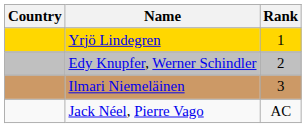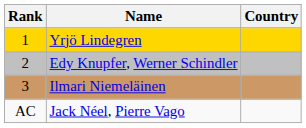 <table class="wikitable sortable" style="text-align:center">
 <tr>
+<th>Rank</th>
+<th>Name</th>
 <th>Country</th>
-<th>Name</th>
-<th>Rank</th>
 </tr>
 <tr bgcolor=gold>
+<td>1</td>
+<td align="left"><a href='#'>Yrjö Lindegren</a></td>
 <td align="left"></td>
-<td align="left"><a href='#'>Yrjö Lindegren</a></td>
-<td>1</td>
 </tr>
 <tr bgcolor=silver>
+<td>2</td>
+<td align="left"><a href='#'>Edy Knupfer</a>, <a href='#'>Werner Schindler</a></td>
 <td align="left"></td>
-<td align="left"><a href='#'>Edy Knupfer</a>, <a href='#'>Werner Schindler</a></td>
-<td>2</td>
 </tr>
 <tr bgcolor=#CC9966>
+<td>3</td>
+<td align="left"><a href='#'>Ilmari Niemeläinen</a></td>
 <td align="left"></td>
-<td align="left"><a href='#'>Ilmari Niemeläinen</a></td>
-<td>3</td>
 </tr>
 <tr>
+<td>AC</td>
+<td align="left"><a href='#'>Jack Néel</a>, <a href='#'>Pierre Vago</a></td>
 <td align="left"></td>
-<td align="left"><a href='#'>Jack Néel</a>, <a href='#'>Pierre Vago</a></td>
-<td>AC</td>
 </tr>
 </table>
